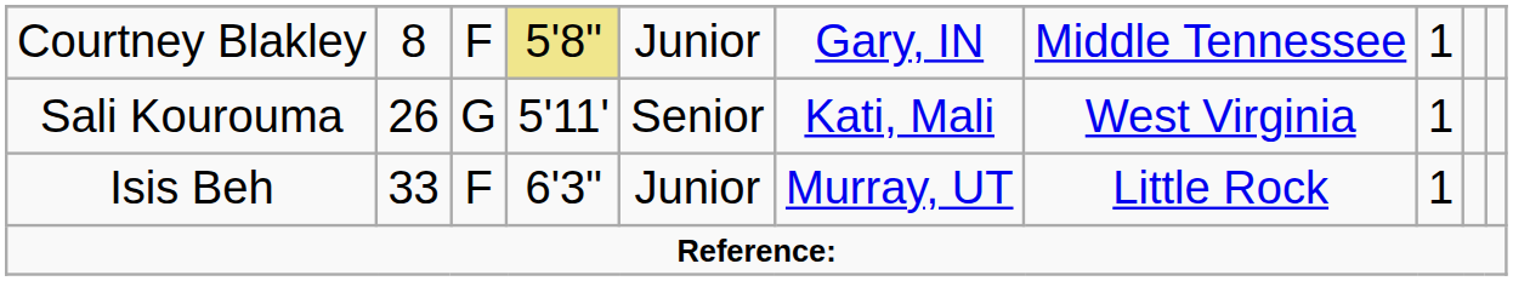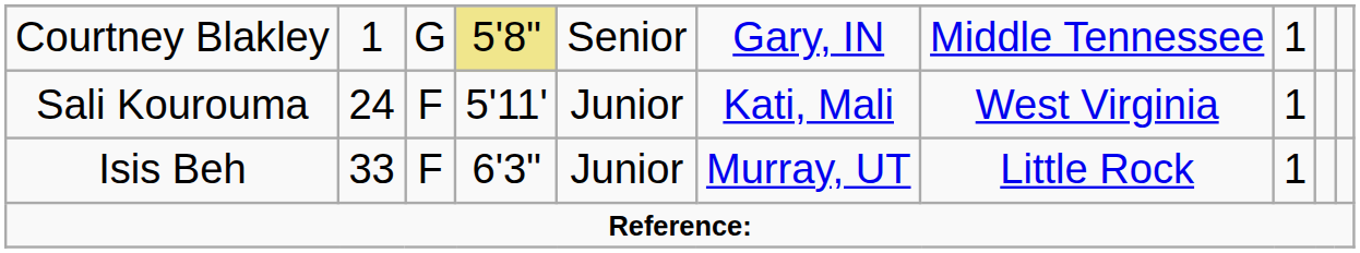 <table class="wikitable sortable" style="text-align: center">
 <tr align=center>
 </tr>
 <tr>
 <td>Courtney Blakley</td>
-<td>8</td>
-<td>F</td>
+<td>1</td>
+<td>G</td>
 <td style="background: khaki;">5'8"</td>
-<td>Junior</td>
+<td> Senior</td>
 <td><a href='#'>Gary, IN</a></td>
 <td><a href='#'>Middle Tennessee</a></td>
 <td>1</td>
 <td></td>
 <td></td>
 </tr>
 <tr>
 <td>Sali Kourouma</td>
-<td>26</td>
-<td>G</td>
+<td>24</td>
+<td>F</td>
 <td>5'11'</td>
-<td> Senior</td>
+<td>Junior</td>
 <td><a href='#'>Kati, Mali</a></td>
 <td><a href='#'>West Virginia</a></td>
 <td>1</td>
 <td></td>
 <td></td>
 </tr>
 <tr>
 <td>Isis Beh</td>
 <td>33</td>
 <td>F</td>
 <td>6'3"</td>
 <td> Junior</td>
 <td><a href='#'>Murray, UT</a></td>
 <td><a href='#'>Little Rock</a></td>
 <td>1</td>
 <td></td>
 <td></td>
 </tr>
 <tr>
 <td colspan="11" style="font-size:8pt; text-align:center;"><strong>Reference:</strong></td>
 </tr>
 </table>
